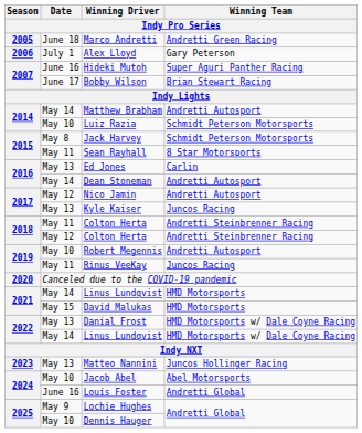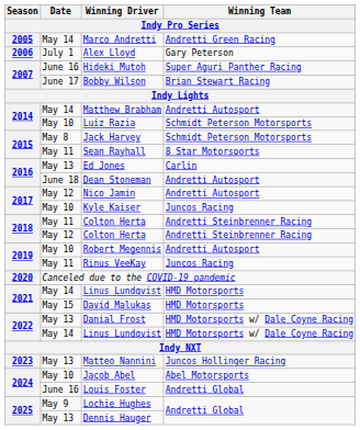 <table class="wikitable" style="font-size: 95%;">
 <tr>
 <th>Season</th>
 <th>Date</th>
 <th>Winning Driver</th>
 <th>Winning Team</th>
 </tr>
 <tr>
 <th colspan=4><a href='#'>Indy Pro Series</a></th>
 </tr>
 <tr>
 <th><a href='#'>2005</a></th>
-<td>June 18</td>
+<td>May 14</td>
 <td> <a href='#'>Marco Andretti</a></td>
 <td><a href='#'>Andretti Green Racing</a></td>
 </tr>
 <tr>
 <th><a href='#'>2006</a></th>
 <td>July 1</td>
 <td> <a href='#'>Alex Lloyd</a></td>
 <td>Gary Peterson</td>
 </tr>
 <tr>
 <th rowspan=2><a href='#'>2007</a></th>
 <td>June 16</td>
 <td> <a href='#'>Hideki Mutoh</a></td>
 <td><a href='#'>Super Aguri Panther Racing</a></td>
 </tr>
 <tr>
 <td>June 17</td>
 <td> <a href='#'>Bobby Wilson</a></td>
 <td><a href='#'>Brian Stewart Racing</a></td>
 </tr>
 <tr>
 <th colspan=4><a href='#'>Indy Lights</a></th>
 </tr>
 <tr>
 <th rowspan=2><a href='#'>2014</a></th>
 <td>May 14</td>
 <td> <a href='#'>Matthew Brabham</a></td>
 <td><a href='#'>Andretti Autosport</a></td>
 </tr>
 <tr>
 <td>May 10</td>
 <td> <a href='#'>Luiz Razia</a></td>
 <td><a href='#'>Schmidt Peterson Motorsports</a></td>
 </tr>
 <tr>
 <th rowspan=2><a href='#'>2015</a></th>
 <td>May 8</td>
 <td> <a href='#'>Jack Harvey</a></td>
 <td><a href='#'>Schmidt Peterson Motorsports</a></td>
 </tr>
 <tr>
 <td>May 11</td>
 <td> <a href='#'>Sean Rayhall</a></td>
 <td><a href='#'>8 Star Motorsports</a></td>
 </tr>
 <tr>
 <th rowspan=2><a href='#'>2016</a></th>
 <td>May 13</td>
 <td> <a href='#'>Ed Jones</a></td>
 <td><a href='#'>Carlin</a></td>
 </tr>
 <tr>
-<td>May 14</td>
+<td>June 18</td>
 <td> <a href='#'>Dean Stoneman</a></td>
 <td><a href='#'>Andretti Autosport</a></td>
 </tr>
 <tr>
 <th rowspan=2><a href='#'>2017</a></th>
 <td>May 12</td>
 <td> <a href='#'>Nico Jamin</a></td>
 <td><a href='#'>Andretti Autosport</a></td>
 </tr>
 <tr>
-<td>May 13</td>
+<td>May 10</td>
 <td> <a href='#'>Kyle Kaiser</a></td>
 <td><a href='#'>Juncos Racing</a></td>
 </tr>
 <tr>
 <th rowspan="2"><a href='#'>2018</a></th>
 <td>May 11</td>
 <td> <a href='#'>Colton Herta</a></td>
 <td><a href='#'>Andretti Steinbrenner Racing</a></td>
 </tr>
 <tr>
 <td>May 12</td>
 <td> <a href='#'>Colton Herta</a></td>
 <td><a href='#'>Andretti Steinbrenner Racing</a></td>
 </tr>
 <tr>
 <th rowspan="2"><a href='#'>2019</a></th>
 <td>May 10</td>
 <td> <a href='#'>Robert Megennis</a></td>
 <td><a href='#'>Andretti Autosport</a></td>
 </tr>
 <tr>
 <td>May 11</td>
 <td> <a href='#'>Rinus VeeKay</a></td>
 <td><a href='#'>Juncos Racing</a></td>
 </tr>
 <tr>
 <th><a href='#'>2020</a></th>
 <td colspan="3"><em>Canceled due to the <a href='#'>COVID-19 pandemic</a></em></td>
 </tr>
 <tr>
 <th rowspan="2"><a href='#'>2021</a></th>
 <td>May 14</td>
 <td> <a href='#'>Linus Lundqvist</a></td>
 <td><a href='#'>HMD Motorsports</a></td>
 </tr>
 <tr>
 <td>May 15</td>
 <td> <a href='#'>David Malukas</a></td>
 <td><a href='#'>HMD Motorsports</a></td>
 </tr>
 <tr>
 <th rowspan="2"><a href='#'>2022</a></th>
 <td>May 13</td>
 <td> <a href='#'>Danial Frost</a></td>
 <td><a href='#'>HMD Motorsports</a> w/ <a href='#'>Dale Coyne Racing</a></td>
 </tr>
 <tr>
 <td>May 14</td>
 <td> <a href='#'>Linus Lundqvist</a></td>
 <td><a href='#'>HMD Motorsports</a> w/ <a href='#'>Dale Coyne Racing</a></td>
 </tr>
 <tr>
 <th colspan="4"><a href='#'>Indy NXT</a></th>
 </tr>
 <tr>
 <th><a href='#'>2023</a></th>
 <td>May 13</td>
 <td> <a href='#'>Matteo Nannini</a></td>
 <td><a href='#'>Juncos Hollinger Racing</a></td>
 </tr>
 <tr>
 <th rowspan="2"><a href='#'>2024</a></th>
 <td>May 10</td>
 <td> <a href='#'>Jacob Abel</a></td>
 <td><a href='#'>Abel Motorsports</a></td>
 </tr>
 <tr>
 <td>June 16</td>
 <td> <a href='#'>Louis Foster</a></td>
 <td><a href='#'>Andretti Global</a></td>
 </tr>
 <tr>
 <th rowspan="2"><a href='#'>2025</a></th>
 <td>May 9</td>
 <td> <a href='#'>Lochie Hughes</a></td>
 <td rowspan="2"><a href='#'>Andretti Global</a></td>
 </tr>
 <tr>
-<td>May 10</td>
+<td>May 13</td>
 <td> <a href='#'>Dennis Hauger</a></td>
 </tr>
 </table>
